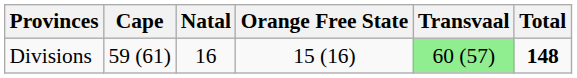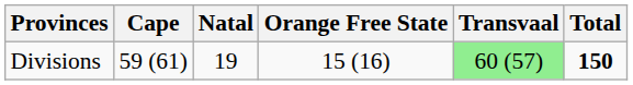 <table class="wikitable">
 <tr>
 <th>Provinces</th>
 <th>Cape</th>
 <th>Natal</th>
 <th>Orange Free State</th>
 <th>Transvaal</th>
 <th>Total</th>
 </tr>
 <tr>
 <td>Divisions</td>
 <td align="center">59 (61)</td>
-<td align="center">16</td>
+<td align="center">19</td>
 <td align="center">15 (16)</td>
 <td align="center" style="background: lightgreen;">60 (57)</td>
-<td align="center"><strong>148</strong></td>
+<td align="center"><strong>150</strong></td>
 </tr>
 </table>
